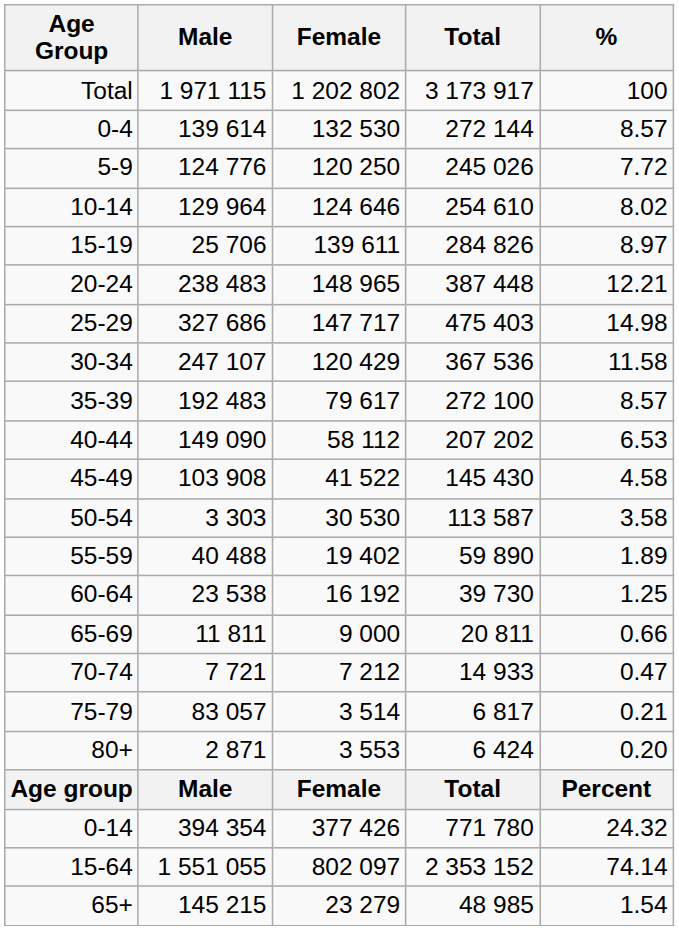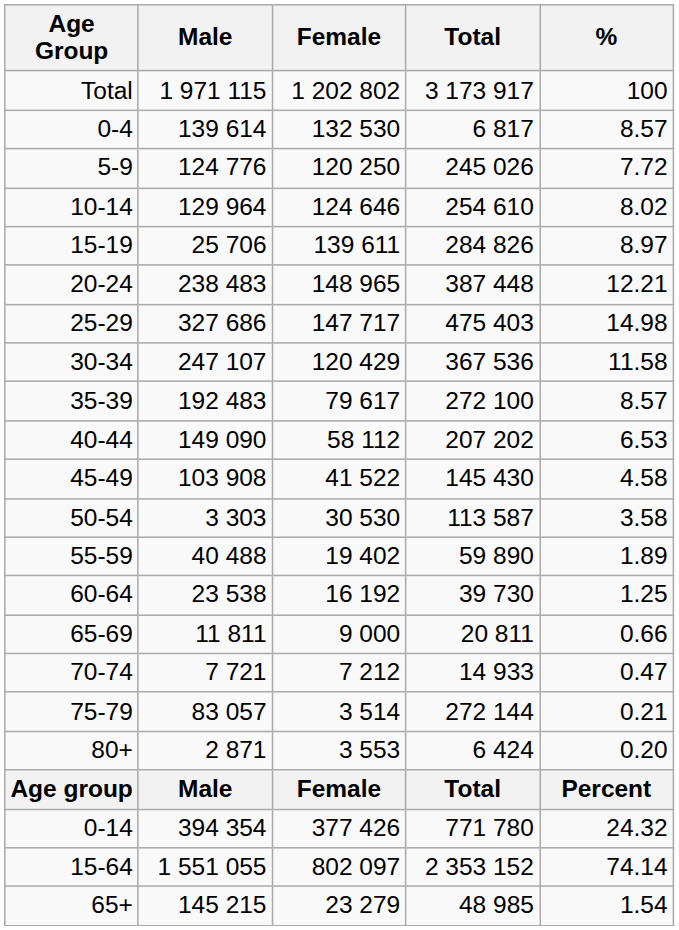 <table class="wikitable">
 <tr>
 <th width="80pt">Age Group</th>
 <th width="80pt">Male</th>
 <th width="80pt">Female</th>
 <th width="80pt">Total</th>
 <th width="80pt">%</th>
 </tr>
 <tr>
 <td align="right">Total</td>
 <td align="right">1 971 115</td>
 <td align="right">1 202 802</td>
 <td align="right">3 173 917</td>
 <td align="right">100</td>
 </tr>
 <tr>
 <td align="right">0-4</td>
 <td align="right">139 614</td>
 <td align="right">132 530</td>
-<td align="right">272 144</td>
+<td align="right">6 817</td>
 <td align="right">8.57</td>
 </tr>
 <tr>
 <td align="right">5-9</td>
 <td align="right">124 776</td>
 <td align="right">120 250</td>
 <td align="right">245 026</td>
 <td align="right">7.72</td>
 </tr>
 <tr>
 <td align="right">10-14</td>
 <td align="right">129 964</td>
 <td align="right">124 646</td>
 <td align="right">254 610</td>
 <td align="right">8.02</td>
 </tr>
 <tr>
 <td align="right">15-19</td>
 <td align="right">25 706</td>
 <td align="right">139 611</td>
 <td align="right">284 826</td>
 <td align="right">8.97</td>
 </tr>
 <tr>
 <td align="right">20-24</td>
 <td align="right">238 483</td>
 <td align="right">148 965</td>
 <td align="right">387 448</td>
 <td align="right">12.21</td>
 </tr>
 <tr>
 <td align="right">25-29</td>
 <td align="right">327 686</td>
 <td align="right">147 717</td>
 <td align="right">475 403</td>
 <td align="right">14.98</td>
 </tr>
 <tr>
 <td align="right">30-34</td>
 <td align="right">247 107</td>
 <td align="right">120 429</td>
 <td align="right">367 536</td>
 <td align="right">11.58</td>
 </tr>
 <tr>
 <td align="right">35-39</td>
 <td align="right">192 483</td>
 <td align="right">79 617</td>
 <td align="right">272 100</td>
 <td align="right">8.57</td>
 </tr>
 <tr>
 <td align="right">40-44</td>
 <td align="right">149 090</td>
 <td align="right">58 112</td>
 <td align="right">207 202</td>
 <td align="right">6.53</td>
 </tr>
 <tr>
 <td align="right">45-49</td>
 <td align="right">103 908</td>
 <td align="right">41 522</td>
 <td align="right">145 430</td>
 <td align="right">4.58</td>
 </tr>
 <tr>
 <td align="right">50-54</td>
 <td align="right">3 303</td>
 <td align="right">30 530</td>
 <td align="right">113 587</td>
 <td align="right">3.58</td>
 </tr>
 <tr>
 <td align="right">55-59</td>
 <td align="right">40 488</td>
 <td align="right">19 402</td>
 <td align="right">59 890</td>
 <td align="right">1.89</td>
 </tr>
 <tr>
 <td align="right">60-64</td>
 <td align="right">23 538</td>
 <td align="right">16 192</td>
 <td align="right">39 730</td>
 <td align="right">1.25</td>
 </tr>
 <tr>
 <td align="right">65-69</td>
 <td align="right">11 811</td>
 <td align="right">9 000</td>
 <td align="right">20 811</td>
 <td align="right">0.66</td>
 </tr>
 <tr>
 <td align="right">70-74</td>
 <td align="right">7 721</td>
 <td align="right">7 212</td>
 <td align="right">14 933</td>
 <td align="right">0.47</td>
 </tr>
 <tr>
 <td align="right">75-79</td>
 <td align="right">83 057</td>
 <td align="right">3 514</td>
-<td align="right">6 817</td>
+<td align="right">272 144</td>
 <td align="right">0.21</td>
 </tr>
 <tr>
 <td align="right">80+</td>
 <td align="right">2 871</td>
 <td align="right">3 553</td>
 <td align="right">6 424</td>
 <td align="right">0.20</td>
 </tr>
 <tr>
 <th width="50">Age group</th>
 <th width="80pt">Male</th>
 <th width="80">Female</th>
 <th width="80">Total</th>
 <th width="50">Percent</th>
 </tr>
 <tr>
 <td align="right">0-14</td>
 <td align="right">394 354</td>
 <td align="right">377 426</td>
 <td align="right">771 780</td>
 <td align="right">24.32</td>
 </tr>
 <tr>
 <td align="right">15-64</td>
 <td align="right">1 551 055</td>
 <td align="right">802 097</td>
 <td align="right">2 353 152</td>
 <td align="right">74.14</td>
 </tr>
 <tr>
 <td align="right">65+</td>
 <td align="right">145 215</td>
 <td align="right">23 279</td>
 <td align="right">48 985</td>
 <td align="right">1.54</td>
 </tr>
 <tr>
 </tr>
 </table>
